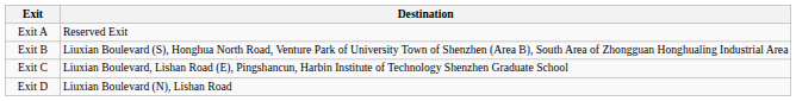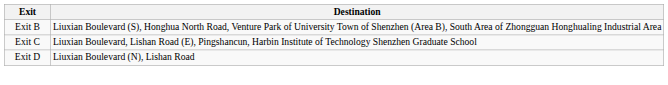 <table class="wikitable">
 <tr>
 <th style="width:70px">Exit</th>
 <th>Destination</th>
-</tr>
-<tr>
-<td align="center">Exit A</td>
-<td>Reserved Exit</td>
 </tr>
 <tr>
 <td align="center">Exit B</td>
 <td>Liuxian Boulevard (S), Honghua North Road, Venture Park of University Town of Shenzhen (Area B), South Area of Zhongguan Honghualing Industrial Area</td>
 </tr>
 <tr>
 <td align="center">Exit C</td>
 <td>Liuxian Boulevard, Lishan Road (E), Pingshancun, Harbin Institute of Technology Shenzhen Graduate School</td>
 </tr>
 <tr>
 <td align="center">Exit D</td>
 <td>Liuxian Boulevard (N), Lishan Road</td>
 </tr>
 </table>
